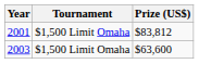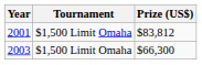 <table class="wikitable">
 <tr>
 <th>Year</th>
 <th>Tournament</th>
 <th>Prize (US$)</th>
 </tr>
 <tr>
 <td><a href='#'>2001</a></td>
 <td>$1,500 Limit <a href='#'>Omaha</a></td>
 <td>$83,812</td>
 </tr>
 <tr>
 <td><a href='#'>2003</a></td>
 <td>$1,500 Limit Omaha</td>
-<td>$63,600</td>
+<td>$66,300</td>
 </tr>
 </table>
